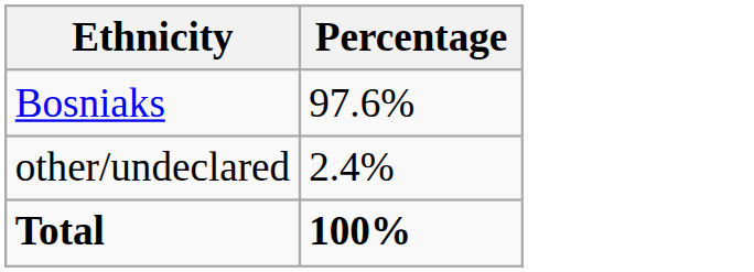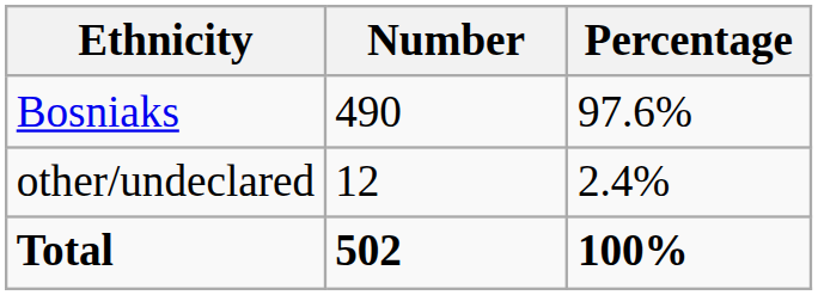 <table class="wikitable">
 <tr>
 <th width="100px">Ethnicity</th>
+<th width="80px">Number</th>
 <th width="80px">Percentage</th>
 </tr>
 <tr>
 <td><a href='#'>Bosniaks</a></td>
+<td>490</td>
 <td>97.6%</td>
 </tr>
 <tr>
 <td>other/undeclared</td>
+<td>12</td>
 <td>2.4%</td>
 </tr>
 <tr>
 <td><strong>Total</strong></td>
+<td><strong>502</strong></td>
 <td><strong>100%</strong></td>
 </tr>
 </table>
